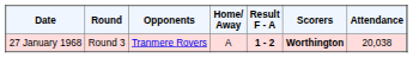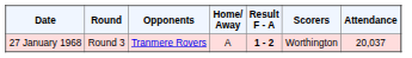 <table border="2" cellpadding="4" style="border-collapse:collapse; text-align:center; font-size:smaller;">
 <tr style="background:#f0f6ff;">
 <th><strong>Date</strong></th>
 <th><strong>Round</strong></th>
 <th><strong>Opponents</strong></th>
 <th><strong>Home/<br>Away</strong></th>
 <th><strong>Result<br>F - A</strong></th>
 <th><strong>Scorers</strong></th>
 <th><strong>Attendance</strong></th>
 </tr>
 <tr bgcolor="#ffdddd">
 <td>27 January 1968</td>
 <td>Round 3</td>
 <td><a href='#'>Tranmere Rovers</a></td>
 <td>A</td>
 <td><strong>1 - 2</strong></td>
-<td><strong>Worthington</strong></td>
-<td>20,038</td>
+<td>Worthington</td>
+<td>20,037</td>
 </tr>
 </table>
